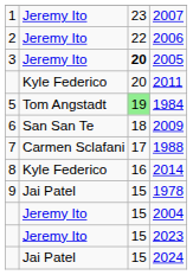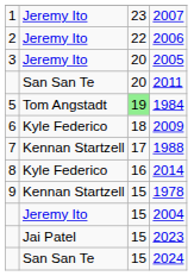 <table class="wikitable">
 <tr>
 </tr>
 <tr>
 <td>1</td>
 <td><a href='#'>Jeremy Ito</a></td>
 <td>23</td>
 <td><a href='#'>2007</a></td>
 </tr>
 <tr>
 <td>2</td>
 <td><a href='#'>Jeremy Ito</a></td>
 <td>22</td>
 <td><a href='#'>2006</a></td>
 </tr>
 <tr>
 <td>3</td>
 <td><a href='#'>Jeremy Ito</a></td>
-<td><strong>20</strong></td>
+<td>20</td>
 <td><a href='#'>2005</a></td>
 </tr>
 <tr>
 <td></td>
-<td>Kyle Federico</td>
+<td>San San Te</td>
 <td>20</td>
 <td><a href='#'>2011</a></td>
 </tr>
 <tr>
 <td>5</td>
 <td>Tom Angstadt</td>
 <td style="background: lightgreen;">19</td>
 <td><a href='#'>1984</a></td>
 </tr>
 <tr>
 <td>6</td>
-<td>San San Te</td>
+<td>Kyle Federico</td>
 <td>18</td>
 <td><a href='#'>2009</a></td>
 </tr>
 <tr>
 <td>7</td>
-<td>Carmen Sclafani</td>
+<td>Kennan Startzell</td>
 <td>17</td>
 <td><a href='#'>1988</a></td>
 </tr>
 <tr>
 <td>8</td>
 <td>Kyle Federico</td>
 <td>16</td>
 <td><a href='#'>2014</a></td>
 </tr>
 <tr>
 <td>9</td>
-<td>Jai Patel</td>
+<td>Kennan Startzell</td>
 <td>15</td>
 <td><a href='#'>1978</a></td>
 </tr>
 <tr>
 <td></td>
 <td><a href='#'>Jeremy Ito</a></td>
 <td>15</td>
 <td><a href='#'>2004</a></td>
 </tr>
 <tr>
 <td></td>
-<td><a href='#'>Jeremy Ito</a></td>
+<td>Jai Patel</td>
 <td>15</td>
 <td><a href='#'>2023</a></td>
 </tr>
 <tr>
 <td></td>
-<td>Jai Patel</td>
+<td>San San Te</td>
 <td>15</td>
 <td><a href='#'>2024</a></td>
 </tr>
 </table>
